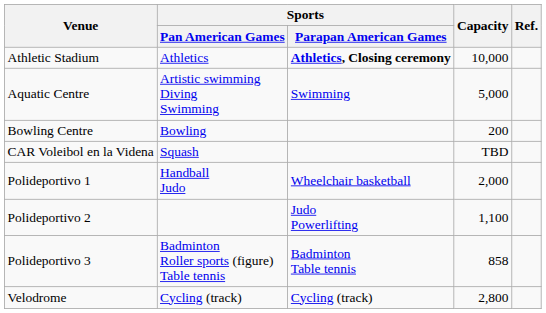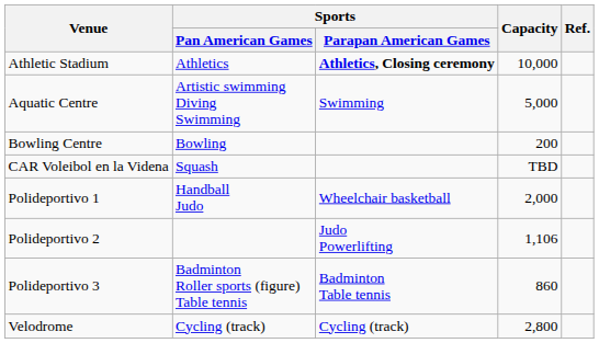 <table class="wikitable sortable">
 <tr>
 <th rowspan="2">Venue</th>
 <th colspan="2" class="unsortable">Sports</th>
 <th rowspan="2">Capacity</th>
 <th rowspan="2" class="unsortable">Ref.</th>
 </tr>
 <tr>
 <th><a href='#'>Pan American Games</a></th>
 <th><a href='#'>Parapan American Games</a></th>
 </tr>
 <tr>
 <td>Athletic Stadium</td>
 <td><a href='#'>Athletics</a></td>
 <td><strong><a href='#'>Athletics</a>, Closing ceremony</strong></td>
 <td align="right">10,000</td>
 <td align=center></td>
 </tr>
 <tr>
 <td>Aquatic Centre</td>
 <td><a href='#'>Artistic swimming</a><br><a href='#'>Diving</a><br><a href='#'>Swimming</a></td>
 <td><a href='#'>Swimming</a></td>
 <td align="right">5,000</td>
 <td align=center></td>
 </tr>
 <tr>
 <td>Bowling Centre</td>
 <td><a href='#'>Bowling</a></td>
 <td></td>
 <td align="right">200</td>
 <td align=center></td>
 </tr>
 <tr>
 <td>CAR Voleibol en la Videna</td>
 <td><a href='#'>Squash</a></td>
 <td></td>
 <td align="right">TBD</td>
 <td align=center></td>
 </tr>
 <tr>
 <td>Polideportivo 1</td>
 <td><a href='#'>Handball</a><br><a href='#'>Judo</a></td>
 <td><a href='#'>Wheelchair basketball</a></td>
 <td align="right">2,000</td>
 <td align=center></td>
 </tr>
 <tr>
 <td>Polideportivo 2</td>
 <td></td>
 <td><a href='#'>Judo</a><br><a href='#'>Powerlifting</a></td>
-<td align="right">1,100</td>
+<td align="right">1,106</td>
 <td align=center></td>
 </tr>
 <tr>
 <td>Polideportivo 3</td>
 <td><a href='#'>Badminton</a><br><a href='#'>Roller sports</a> (figure)<br><a href='#'>Table tennis</a></td>
 <td><a href='#'>Badminton</a><br><a href='#'>Table tennis</a></td>
-<td align="right">858</td>
+<td align="right">860</td>
 <td align=center></td>
 </tr>
 <tr>
 <td>Velodrome</td>
 <td><a href='#'>Cycling</a> (track)</td>
 <td><a href='#'>Cycling</a> (track)</td>
 <td align="right">2,800</td>
 <td align=center></td>
 </tr>
 </table>
